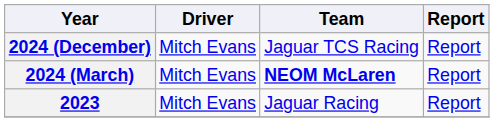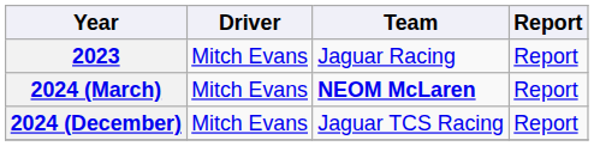 <table class="wikitable" style=" font-size:95%;">
 <tr>
 <th style="background-color:#F0F0F8;">Year</th>
 <th style="background-color:#F0F0F8;">Driver</th>
 <th style="background-color:#F0F0F8;">Team</th>
 <th style="background-color:#F0F0F8;">Report</th>
 </tr>
 <tr>
-<th><a href='#'>2024 (December)</a></th>
+<th><a href='#'>2023</a></th>
 <td> <a href='#'>Mitch Evans</a></td>
-<td><a href='#'>Jaguar TCS Racing</a></td>
+<td><a href='#'>Jaguar Racing</a></td>
 <td><a href='#'>Report</a></td>
 </tr>
 <tr>
 <th><a href='#'>2024 (March)</a></th>
 <td> <a href='#'>Mitch Evans</a></td>
 <td><strong><a href='#'>NEOM McLaren</a></strong></td>
 <td><a href='#'>Report</a></td>
 </tr>
 <tr>
-<th><a href='#'>2023</a></th>
+<th><a href='#'>2024 (December)</a></th>
 <td> <a href='#'>Mitch Evans</a></td>
-<td><a href='#'>Jaguar Racing</a></td>
+<td><a href='#'>Jaguar TCS Racing</a></td>
 <td><a href='#'>Report</a></td>
 </tr>
 <tr>
 </tr>
 </table>
